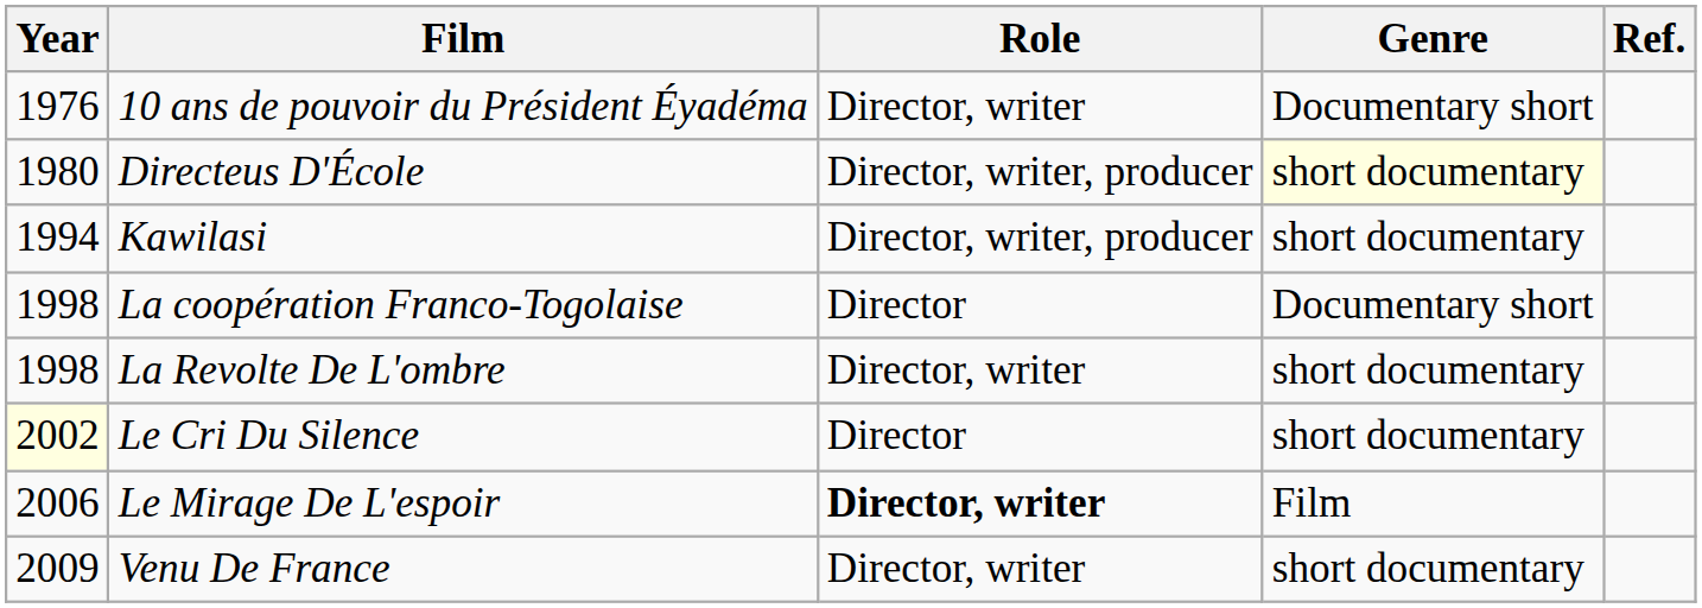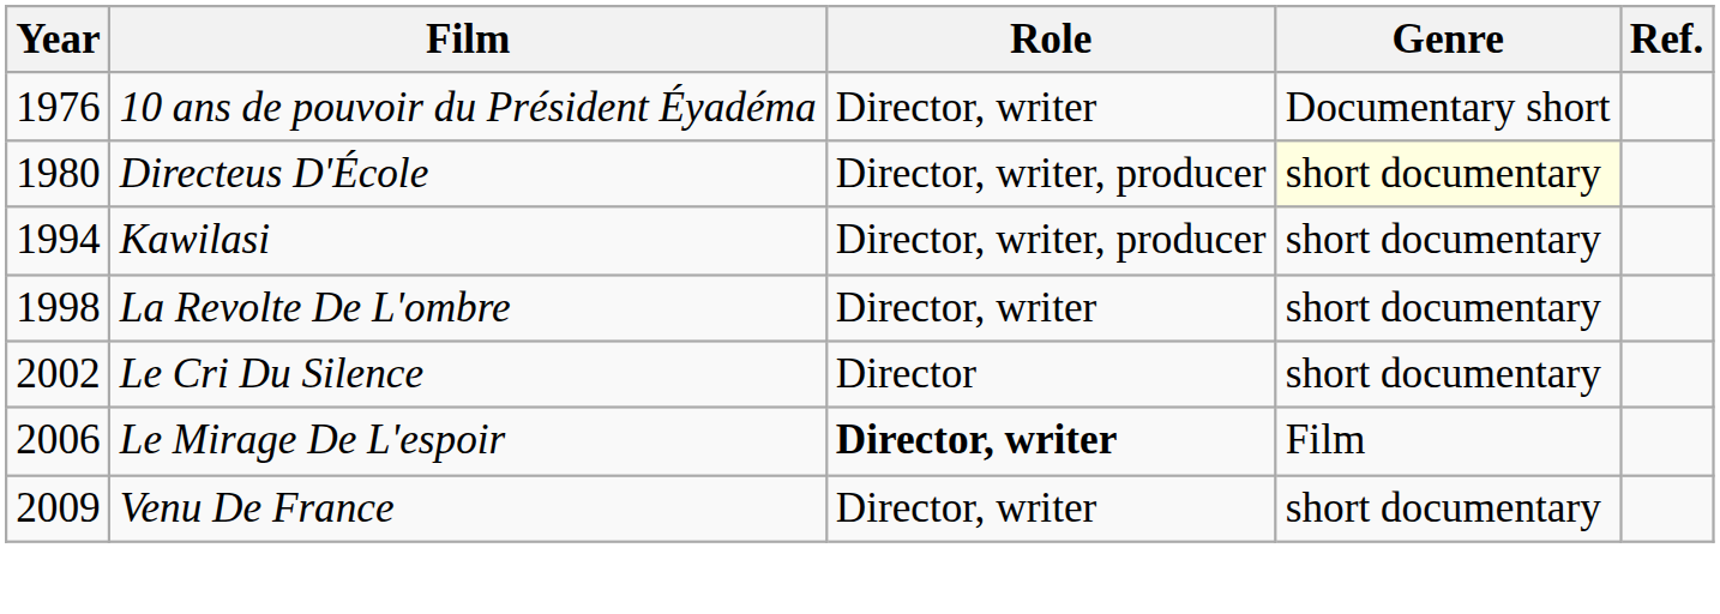 <table class="wikitable">
 <tr>
 <th>Year</th>
 <th>Film</th>
 <th>Role</th>
 <th>Genre</th>
 <th>Ref.</th>
 </tr>
 <tr>
 <td>1976</td>
 <td><em>10 ans de pouvoir du Président Éyadéma</em></td>
 <td>Director, writer</td>
 <td>Documentary short</td>
 <td></td>
 </tr>
 <tr>
 <td>1980</td>
 <td><em>Directeus D'École</em></td>
 <td>Director, writer, producer</td>
 <td style="background: lightyellow;">short documentary</td>
 <td></td>
 </tr>
 <tr>
 <td>1994</td>
 <td><em>Kawilasi</em></td>
 <td>Director, writer, producer</td>
 <td>short documentary</td>
 <td></td>
 </tr>
 <tr>
 <td>1998</td>
-<td><em>La coopération Franco-Togolaise</em></td>
-<td>Director</td>
-<td>Documentary short</td>
-<td></td>
-</tr>
-<tr>
-<td>1998</td>
 <td><em>La Revolte De L'ombre</em></td>
 <td>Director, writer</td>
 <td>short documentary</td>
 <td></td>
 </tr>
 <tr>
-<td style="background: lightyellow;">2002</td>
+<td>2002</td>
 <td><em>Le Cri Du Silence</em></td>
 <td>Director</td>
 <td>short documentary</td>
 <td></td>
 </tr>
 <tr>
 <td>2006</td>
 <td><em>Le Mirage De L'espoir</em></td>
 <td><strong>Director, writer</strong></td>
 <td>Film</td>
 <td></td>
 </tr>
 <tr>
 <td>2009</td>
 <td><em>Venu De France</em></td>
 <td>Director, writer</td>
 <td>short documentary</td>
 <td></td>
 </tr>
 </table>
